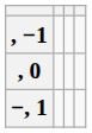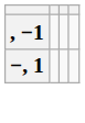 <table class="wikitable">
 <tr ---- valign="center">
 <th></th>
 <th></th>
 <th></th>
 <th></th>
 </tr>
 <tr ---- valign="center"  align="center">
 <th>, −1</th>
 <td></td>
 <td></td>
 <td></td>
 </tr>
 <tr ---- valign="center"  align="center">
-<th>, 0</th>
-<td></td>
-<td></td>
-<td></td>
-</tr>
-<tr ---- valign="center"  align="center">
 <th>−, 1</th>
 <td></td>
 <td></td>
 <td></td>
 </tr>
 </table>
